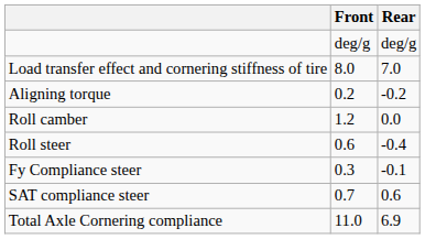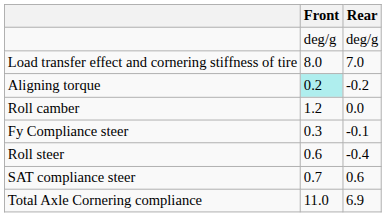 <table class="wikitable">
 <tr>
 <th></th>
 <th>Front</th>
 <th>Rear</th>
 </tr>
 <tr>
 <td></td>
 <td>deg/g</td>
 <td>deg/g</td>
 </tr>
 <tr>
 <td>Load transfer effect and cornering stiffness of tire</td>
 <td>8.0</td>
 <td>7.0</td>
 </tr>
 <tr>
 <td>Aligning torque</td>
-<td>0.2</td>
+<td style="background: paleturquoise;">0.2</td>
 <td>-0.2</td>
 </tr>
 <tr>
 <td>Roll camber</td>
 <td>1.2</td>
 <td>0.0</td>
 </tr>
 <tr>
+<td>Fy Compliance steer</td>
+<td>0.3</td>
+<td>-0.1</td>
+</tr>
+<tr>
 <td>Roll steer</td>
 <td>0.6</td>
 <td>-0.4</td>
-</tr>
-<tr>
-<td>Fy Compliance steer</td>
-<td>0.3</td>
-<td>-0.1</td>
 </tr>
 <tr>
 <td>SAT compliance steer</td>
 <td>0.7</td>
 <td>0.6</td>
 </tr>
 <tr>
 <td>Total Axle Cornering compliance</td>
 <td>11.0</td>
 <td>6.9</td>
 </tr>
 </table>
